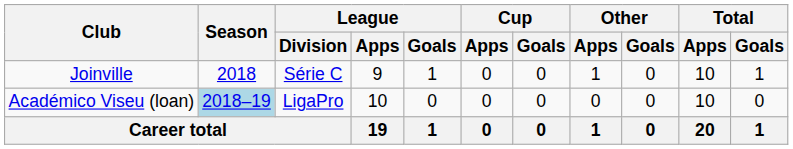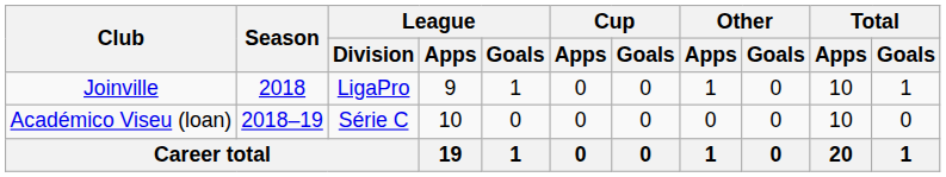 <table class="wikitable" style="text-align: center">
 <tr>
 <th rowspan="2">Club</th>
 <th rowspan="2">Season</th>
 <th colspan="3">League</th>
 <th colspan="2">Cup</th>
 <th colspan="2">Other</th>
 <th colspan="2">Total</th>
 </tr>
 <tr>
 <th>Division</th>
 <th>Apps</th>
 <th>Goals</th>
 <th>Apps</th>
 <th>Goals</th>
 <th>Apps</th>
 <th>Goals</th>
 <th>Apps</th>
 <th>Goals</th>
 </tr>
 <tr>
 <td><a href='#'>Joinville</a></td>
 <td><a href='#'>2018</a></td>
-<td><a href='#'>Série C</a></td>
+<td><a href='#'>LigaPro</a></td>
 <td>9</td>
 <td>1</td>
 <td>0</td>
 <td>0</td>
 <td>1</td>
 <td>0</td>
 <td>10</td>
 <td>1</td>
 </tr>
 <tr>
 <td><a href='#'>Académico Viseu</a> (loan)</td>
-<td style="background: lightblue;"><a href='#'>2018–19</a></td>
-<td><a href='#'>LigaPro</a></td>
+<td><a href='#'>2018–19</a></td>
+<td><a href='#'>Série C</a></td>
 <td>10</td>
 <td>0</td>
 <td>0</td>
 <td>0</td>
 <td>0</td>
 <td>0</td>
 <td>10</td>
 <td>0</td>
 </tr>
 <tr>
 <th colspan="3"><strong>Career total</strong></th>
 <th>19</th>
 <th>1</th>
 <th>0</th>
 <th>0</th>
 <th>1</th>
 <th>0</th>
 <th>20</th>
 <th>1</th>
 </tr>
 </table>
